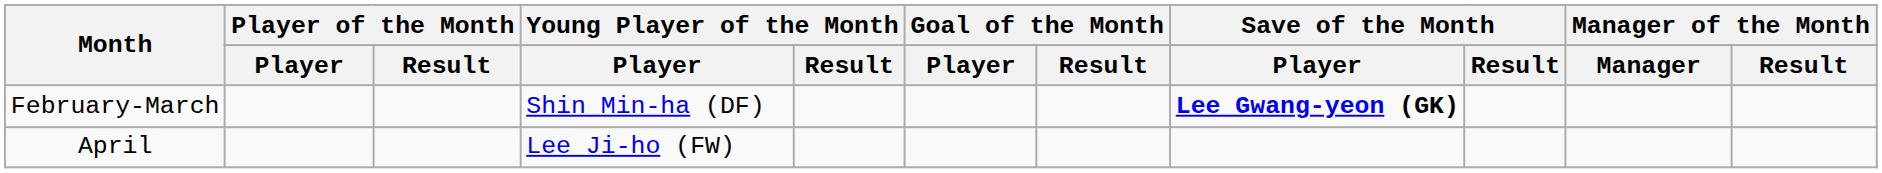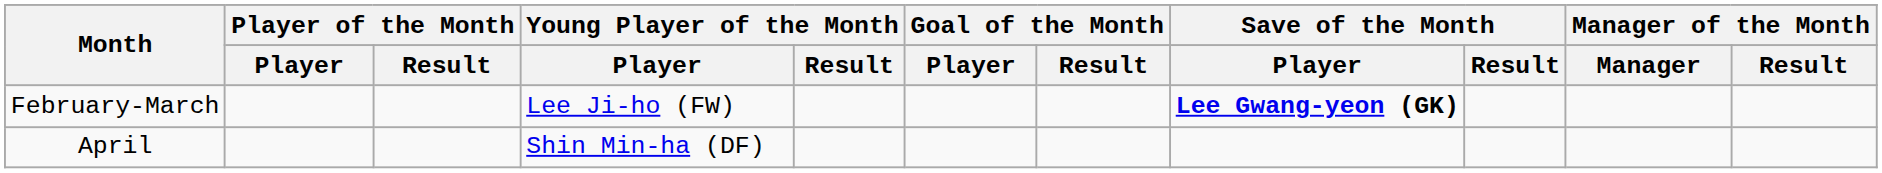 <table class="wikitable">
 <tr>
 <th rowspan="2">Month</th>
 <th colspan="2">Player of the Month</th>
 <th colspan="2">Young Player of the Month</th>
 <th colspan="2">Goal of the Month</th>
 <th colspan="2">Save of the Month</th>
 <th colspan="2">Manager of the Month</th>
 </tr>
 <tr>
 <th>Player</th>
 <th>Result</th>
 <th>Player</th>
 <th>Result</th>
 <th>Player</th>
 <th>Result</th>
 <th>Player</th>
 <th>Result</th>
 <th>Manager</th>
 <th>Result</th>
 </tr>
 <tr>
 <td align=center>February-March</td>
 <td></td>
 <td></td>
-<td> <a href='#'>Shin Min-ha</a> (DF)</td>
+<td> <a href='#'>Lee Ji-ho</a> (FW)</td>
 <td></td>
 <td></td>
 <td></td>
 <td><strong> <a href='#'>Lee Gwang-yeon</a> (GK)</strong></td>
 <td></td>
 <td></td>
 <td></td>
 </tr>
 <tr>
 <td align=center>April</td>
 <td></td>
 <td></td>
-<td> <a href='#'>Lee Ji-ho</a> (FW)</td>
+<td> <a href='#'>Shin Min-ha</a> (DF)</td>
 <td></td>
 <td></td>
 <td></td>
 <td></td>
 <td></td>
 <td></td>
 <td></td>
 </tr>
 </table>
